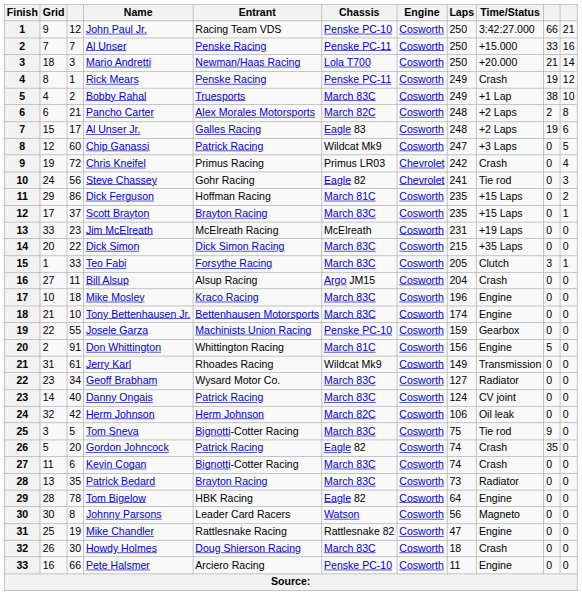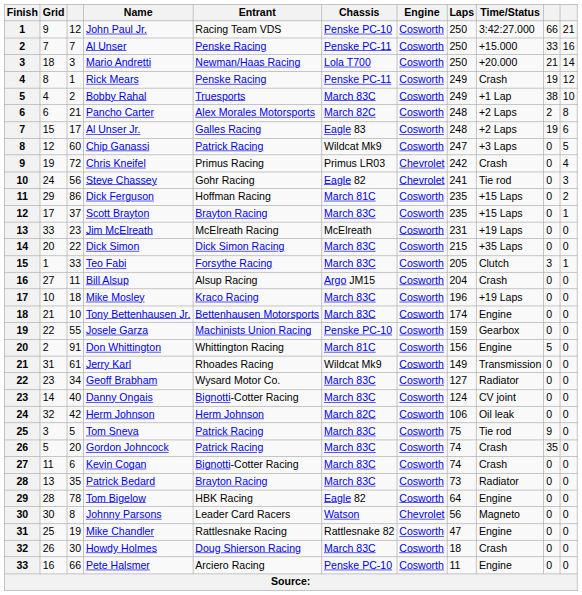 <table class="wikitable">
 <tr>
 <th>Finish</th>
 <th>Grid</th>
 <th></th>
 <th>Name</th>
 <th>Entrant</th>
 <th>Chassis</th>
 <th>Engine</th>
 <th>Laps</th>
 <th>Time/Status</th>
 <th></th>
 <th></th>
 </tr>
 <tr>
 <th>1</th>
 <td>9</td>
 <td>12</td>
 <td> <a href='#'>John Paul Jr.</a></td>
 <td>Racing Team VDS</td>
 <td><a href='#'>Penske PC-10</a></td>
 <td><a href='#'>Cosworth</a></td>
 <td>250</td>
 <td>3:42:27.000</td>
 <td>66</td>
 <td>21</td>
 </tr>
 <tr>
 <th>2</th>
 <td>7</td>
 <td>7</td>
 <td> <a href='#'>Al Unser</a></td>
 <td><a href='#'>Penske Racing</a></td>
 <td><a href='#'>Penske PC-11</a></td>
 <td><a href='#'>Cosworth</a></td>
 <td>250</td>
 <td>+15.000</td>
 <td>33</td>
 <td>16</td>
 </tr>
 <tr>
 <th>3</th>
 <td>18</td>
 <td>3</td>
 <td> <a href='#'>Mario Andretti</a></td>
 <td><a href='#'>Newman/Haas Racing</a></td>
 <td><a href='#'>Lola T700</a></td>
 <td><a href='#'>Cosworth</a></td>
 <td>250</td>
 <td>+20.000</td>
 <td>21</td>
 <td>14</td>
 </tr>
 <tr>
 <th>4</th>
 <td>8</td>
 <td>1</td>
 <td> <a href='#'>Rick Mears</a></td>
 <td><a href='#'>Penske Racing</a></td>
 <td><a href='#'>Penske PC-11</a></td>
 <td><a href='#'>Cosworth</a></td>
 <td>249</td>
 <td>Crash</td>
 <td>19</td>
 <td>12</td>
 </tr>
 <tr>
 <th>5</th>
 <td>4</td>
 <td>2</td>
 <td> <a href='#'>Bobby Rahal</a></td>
 <td><a href='#'>Truesports</a></td>
 <td><a href='#'>March 83C</a></td>
 <td><a href='#'>Cosworth</a></td>
 <td>249</td>
 <td>+1 Lap</td>
 <td>38</td>
 <td>10</td>
 </tr>
 <tr>
 <th>6</th>
 <td>6</td>
 <td>21</td>
 <td> <a href='#'>Pancho Carter</a></td>
 <td><a href='#'>Alex Morales Motorsports</a></td>
 <td><a href='#'>March 82C</a></td>
 <td><a href='#'>Cosworth</a></td>
 <td>248</td>
 <td>+2 Laps</td>
 <td>2</td>
 <td>8</td>
 </tr>
 <tr>
 <th>7</th>
 <td>15</td>
 <td>17</td>
 <td> <a href='#'>Al Unser Jr.</a></td>
 <td><a href='#'>Galles Racing</a></td>
 <td><a href='#'>Eagle</a> 83</td>
 <td><a href='#'>Cosworth</a></td>
 <td>248</td>
 <td>+2 Laps</td>
 <td>19</td>
 <td>6</td>
 </tr>
 <tr>
 <th>8</th>
 <td>12</td>
 <td>60</td>
 <td> <a href='#'>Chip Ganassi</a></td>
 <td><a href='#'>Patrick Racing</a></td>
 <td>Wildcat Mk9</td>
 <td><a href='#'>Cosworth</a></td>
 <td>247</td>
 <td>+3 Laps</td>
 <td>0</td>
 <td>5</td>
 </tr>
 <tr>
 <th>9</th>
 <td>19</td>
 <td>72</td>
 <td> <a href='#'>Chris Kneifel</a></td>
 <td>Primus Racing</td>
 <td>Primus LR03</td>
 <td><a href='#'>Chevrolet</a></td>
 <td>242</td>
 <td>Crash</td>
 <td>0</td>
 <td>4</td>
 </tr>
 <tr>
 <th>10</th>
 <td>24</td>
 <td>56</td>
 <td> <a href='#'>Steve Chassey</a></td>
 <td>Gohr Racing</td>
 <td><a href='#'>Eagle</a> 82</td>
 <td><a href='#'>Chevrolet</a></td>
 <td>241</td>
 <td>Tie rod</td>
 <td>0</td>
 <td>3</td>
 </tr>
 <tr>
 <th>11</th>
 <td>29</td>
 <td>86</td>
 <td> <a href='#'>Dick Ferguson</a></td>
 <td>Hoffman Racing</td>
 <td><a href='#'>March 81C</a></td>
 <td><a href='#'>Cosworth</a></td>
 <td>235</td>
 <td>+15 Laps</td>
 <td>0</td>
 <td>2</td>
 </tr>
 <tr>
 <th>12</th>
 <td>17</td>
 <td>37</td>
 <td> <a href='#'>Scott Brayton</a></td>
 <td><a href='#'>Brayton Racing</a></td>
 <td><a href='#'>March 83C</a></td>
 <td><a href='#'>Cosworth</a></td>
 <td>235</td>
 <td>+15 Laps</td>
 <td>0</td>
 <td>1</td>
 </tr>
 <tr>
 <th>13</th>
 <td>33</td>
 <td>23</td>
 <td> <a href='#'>Jim McElreath</a></td>
 <td>McElreath Racing</td>
 <td>McElreath</td>
 <td><a href='#'>Cosworth</a></td>
 <td>231</td>
 <td>+19 Laps</td>
 <td>0</td>
 <td>0</td>
 </tr>
 <tr>
 <th>14</th>
 <td>20</td>
 <td>22</td>
 <td> <a href='#'>Dick Simon</a></td>
 <td><a href='#'>Dick Simon Racing</a></td>
 <td><a href='#'>March 83C</a></td>
 <td><a href='#'>Cosworth</a></td>
 <td>215</td>
 <td>+35 Laps</td>
 <td>0</td>
 <td>0</td>
 </tr>
 <tr>
 <th>15</th>
 <td>1</td>
 <td>33</td>
 <td> <a href='#'>Teo Fabi</a></td>
 <td><a href='#'>Forsythe Racing</a></td>
 <td><a href='#'>March 83C</a></td>
 <td><a href='#'>Cosworth</a></td>
 <td>205</td>
 <td>Clutch</td>
 <td>3</td>
 <td>1</td>
 </tr>
 <tr>
 <th>16</th>
 <td>27</td>
 <td>11</td>
 <td> <a href='#'>Bill Alsup</a></td>
 <td>Alsup Racing</td>
 <td><a href='#'>Argo</a> JM15</td>
 <td><a href='#'>Cosworth</a></td>
 <td>204</td>
 <td>Crash</td>
 <td>0</td>
 <td>0</td>
 </tr>
 <tr>
 <th>17</th>
 <td>10</td>
 <td>18</td>
 <td> <a href='#'>Mike Mosley</a></td>
 <td><a href='#'>Kraco Racing</a></td>
 <td><a href='#'>March 83C</a></td>
 <td><a href='#'>Cosworth</a></td>
 <td>196</td>
-<td>Engine</td>
+<td>+19 Laps</td>
 <td>0</td>
 <td>0</td>
 </tr>
 <tr>
 <th>18</th>
 <td>21</td>
 <td>10</td>
 <td> <a href='#'>Tony Bettenhausen Jr.</a></td>
 <td><a href='#'>Bettenhausen Motorsports</a></td>
 <td><a href='#'>March 83C</a></td>
 <td><a href='#'>Cosworth</a></td>
 <td>174</td>
 <td>Engine</td>
 <td>0</td>
 <td>0</td>
 </tr>
 <tr>
 <th>19</th>
 <td>22</td>
 <td>55</td>
 <td> <a href='#'>Josele Garza</a></td>
 <td><a href='#'>Machinists Union Racing</a></td>
 <td><a href='#'>Penske PC-10</a></td>
 <td><a href='#'>Cosworth</a></td>
 <td>159</td>
 <td>Gearbox</td>
 <td>0</td>
 <td>0</td>
 </tr>
 <tr>
 <th>20</th>
 <td>2</td>
 <td>91</td>
 <td> <a href='#'>Don Whittington</a></td>
 <td>Whittington Racing</td>
 <td><a href='#'>March 81C</a></td>
 <td><a href='#'>Cosworth</a></td>
 <td>156</td>
 <td>Engine</td>
 <td>5</td>
 <td>0</td>
 </tr>
 <tr>
 <th>21</th>
 <td>31</td>
 <td>61</td>
 <td> <a href='#'>Jerry Karl</a></td>
 <td>Rhoades Racing</td>
 <td>Wildcat Mk9</td>
 <td><a href='#'>Cosworth</a></td>
 <td>149</td>
 <td>Transmission</td>
 <td>0</td>
 <td>0</td>
 </tr>
 <tr>
 <th>22</th>
 <td>23</td>
 <td>34</td>
 <td> <a href='#'>Geoff Brabham</a></td>
 <td>Wysard Motor Co.</td>
 <td><a href='#'>March 83C</a></td>
 <td><a href='#'>Cosworth</a></td>
 <td>127</td>
 <td>Radiator</td>
 <td>0</td>
 <td>0</td>
 </tr>
 <tr>
 <th>23</th>
 <td>14</td>
 <td>40</td>
 <td> <a href='#'>Danny Ongais</a></td>
-<td><a href='#'>Patrick Racing</a></td>
+<td><a href='#'>Bignotti</a>-Cotter Racing</td>
 <td><a href='#'>March 83C</a></td>
 <td><a href='#'>Cosworth</a></td>
 <td>124</td>
 <td>CV joint</td>
 <td>0</td>
 <td>0</td>
 </tr>
 <tr>
 <th>24</th>
 <td>32</td>
 <td>42</td>
 <td> <a href='#'>Herm Johnson</a></td>
 <td><a href='#'>Herm Johnson</a></td>
 <td><a href='#'>March 82C</a></td>
 <td><a href='#'>Cosworth</a></td>
 <td>106</td>
 <td>Oil leak</td>
 <td>0</td>
 <td>0</td>
 </tr>
 <tr>
 <th>25</th>
 <td>3</td>
 <td>5</td>
 <td> <a href='#'>Tom Sneva</a></td>
-<td><a href='#'>Bignotti</a>-Cotter Racing</td>
+<td><a href='#'>Patrick Racing</a></td>
 <td><a href='#'>March 83C</a></td>
 <td><a href='#'>Cosworth</a></td>
 <td>75</td>
 <td>Tie rod</td>
 <td>9</td>
 <td>0</td>
 </tr>
 <tr>
 <th>26</th>
 <td>5</td>
 <td>20</td>
 <td> <a href='#'>Gordon Johncock</a></td>
 <td><a href='#'>Patrick Racing</a></td>
-<td><a href='#'>Eagle</a> 82</td>
+<td><a href='#'>March 83C</a></td>
 <td><a href='#'>Cosworth</a></td>
 <td>74</td>
 <td>Crash</td>
 <td>35</td>
 <td>0</td>
 </tr>
 <tr>
 <th>27</th>
 <td>11</td>
 <td>6</td>
 <td> <a href='#'>Kevin Cogan</a></td>
 <td><a href='#'>Bignotti</a>-Cotter Racing</td>
 <td><a href='#'>March 83C</a></td>
 <td><a href='#'>Cosworth</a></td>
 <td>74</td>
 <td>Crash</td>
 <td>0</td>
 <td>0</td>
 </tr>
 <tr>
 <th>28</th>
 <td>13</td>
 <td>35</td>
 <td> <a href='#'>Patrick Bedard</a></td>
 <td><a href='#'>Brayton Racing</a></td>
 <td><a href='#'>March 83C</a></td>
 <td><a href='#'>Cosworth</a></td>
 <td>73</td>
 <td>Radiator</td>
 <td>0</td>
 <td>0</td>
 </tr>
 <tr>
 <th>29</th>
 <td>28</td>
 <td>78</td>
 <td> <a href='#'>Tom Bigelow</a></td>
 <td>HBK Racing</td>
 <td><a href='#'>Eagle</a> 82</td>
 <td><a href='#'>Cosworth</a></td>
 <td>64</td>
 <td>Engine</td>
 <td>0</td>
 <td>0</td>
 </tr>
 <tr>
 <th>30</th>
 <td>30</td>
 <td>8</td>
 <td> <a href='#'>Johnny Parsons</a></td>
 <td>Leader Card Racers</td>
 <td><a href='#'>Watson</a></td>
-<td><a href='#'>Cosworth</a></td>
+<td><a href='#'>Chevrolet</a></td>
 <td>56</td>
 <td>Magneto</td>
 <td>0</td>
 <td>0</td>
 </tr>
 <tr>
 <th>31</th>
 <td>25</td>
 <td>19</td>
 <td> <a href='#'>Mike Chandler</a></td>
 <td>Rattlesnake Racing</td>
 <td>Rattlesnake 82</td>
 <td><a href='#'>Cosworth</a></td>
 <td>47</td>
 <td>Engine</td>
 <td>0</td>
 <td>0</td>
 </tr>
 <tr>
 <th>32</th>
 <td>26</td>
 <td>30</td>
 <td> <a href='#'>Howdy Holmes</a></td>
 <td><a href='#'>Doug Shierson Racing</a></td>
 <td><a href='#'>March 83C</a></td>
 <td><a href='#'>Cosworth</a></td>
 <td>18</td>
 <td>Crash</td>
 <td>0</td>
 <td>0</td>
 </tr>
 <tr>
 <th>33</th>
 <td>16</td>
 <td>66</td>
 <td> <a href='#'>Pete Halsmer</a></td>
 <td>Arciero Racing</td>
 <td><a href='#'>Penske PC-10</a></td>
 <td><a href='#'>Cosworth</a></td>
 <td>11</td>
 <td>Engine</td>
 <td>0</td>
 <td>0</td>
 </tr>
 <tr>
 <th colspan=11>Source:</th>
 </tr>
 </table>
